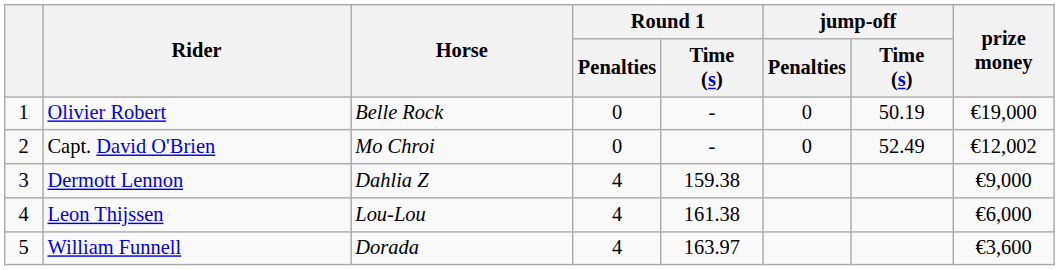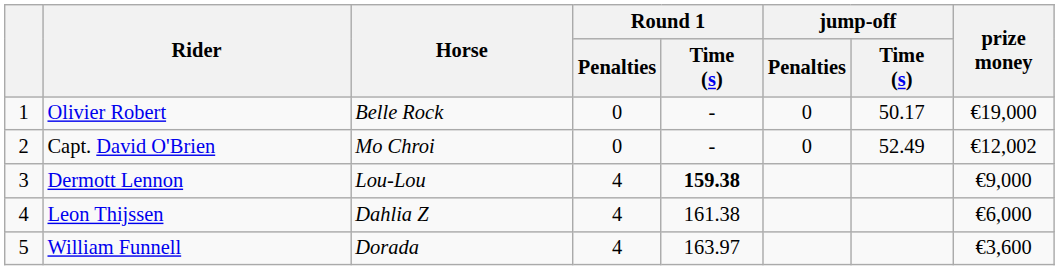 <table class="wikitable" style="font-size: 90%">
 <tr>
 <th rowspan=2 width=20></th>
 <th rowspan=2 width=210>Rider</th>
 <th rowspan=2 width=150>Horse</th>
 <th colspan=2>Round 1</th>
 <th colspan=2>jump-off</th>
 <th rowspan=2 width=65>prize<br>money</th>
 </tr>
 <tr>
 <th width=55>Penalties</th>
 <th width=65>Time<br>(<a href='#'>s</a>)</th>
 <th width=55>Penalties</th>
 <th width=65>Time<br>(<a href='#'>s</a>)</th>
 </tr>
 <tr>
 <td align=center>1</td>
 <td> <a href='#'>Olivier Robert</a></td>
 <td><em>Belle Rock</em></td>
 <td align=center>0</td>
 <td align=center>-</td>
 <td align=center>0</td>
-<td align=center>50.19</td>
+<td align=center>50.17</td>
 <td align=center>€19,000</td>
 </tr>
 <tr>
 <td align=center>2</td>
 <td> Capt. <a href='#'>David O'Brien</a></td>
 <td><em>Mo Chroi</em></td>
 <td align=center>0</td>
 <td align=center>-</td>
 <td align=center>0</td>
 <td align=center>52.49</td>
 <td align=center>€12,002</td>
 </tr>
 <tr>
 <td align=center>3</td>
 <td> <a href='#'>Dermott Lennon</a></td>
-<td><em>Dahlia Z</em></td>
+<td><em>Lou-Lou</em></td>
 <td align=center>4</td>
-<td align=center>159.38</td>
+<td align=center><strong>159.38</strong></td>
 <td align=center></td>
 <td align=center></td>
 <td align=center>€9,000</td>
 </tr>
 <tr>
 <td align=center>4</td>
 <td> <a href='#'>Leon Thijssen</a></td>
-<td><em>Lou-Lou</em></td>
+<td><em>Dahlia Z</em></td>
 <td align=center>4</td>
 <td align=center>161.38</td>
 <td align=center></td>
 <td align=center></td>
 <td align=center>€6,000</td>
 </tr>
 <tr>
 <td align=center>5</td>
 <td> <a href='#'>William Funnell</a></td>
 <td><em>Dorada</em></td>
 <td align=center>4</td>
 <td align=center>163.97</td>
 <td align=center></td>
 <td align=center></td>
 <td align=center>€3,600</td>
 </tr>
 </table>
